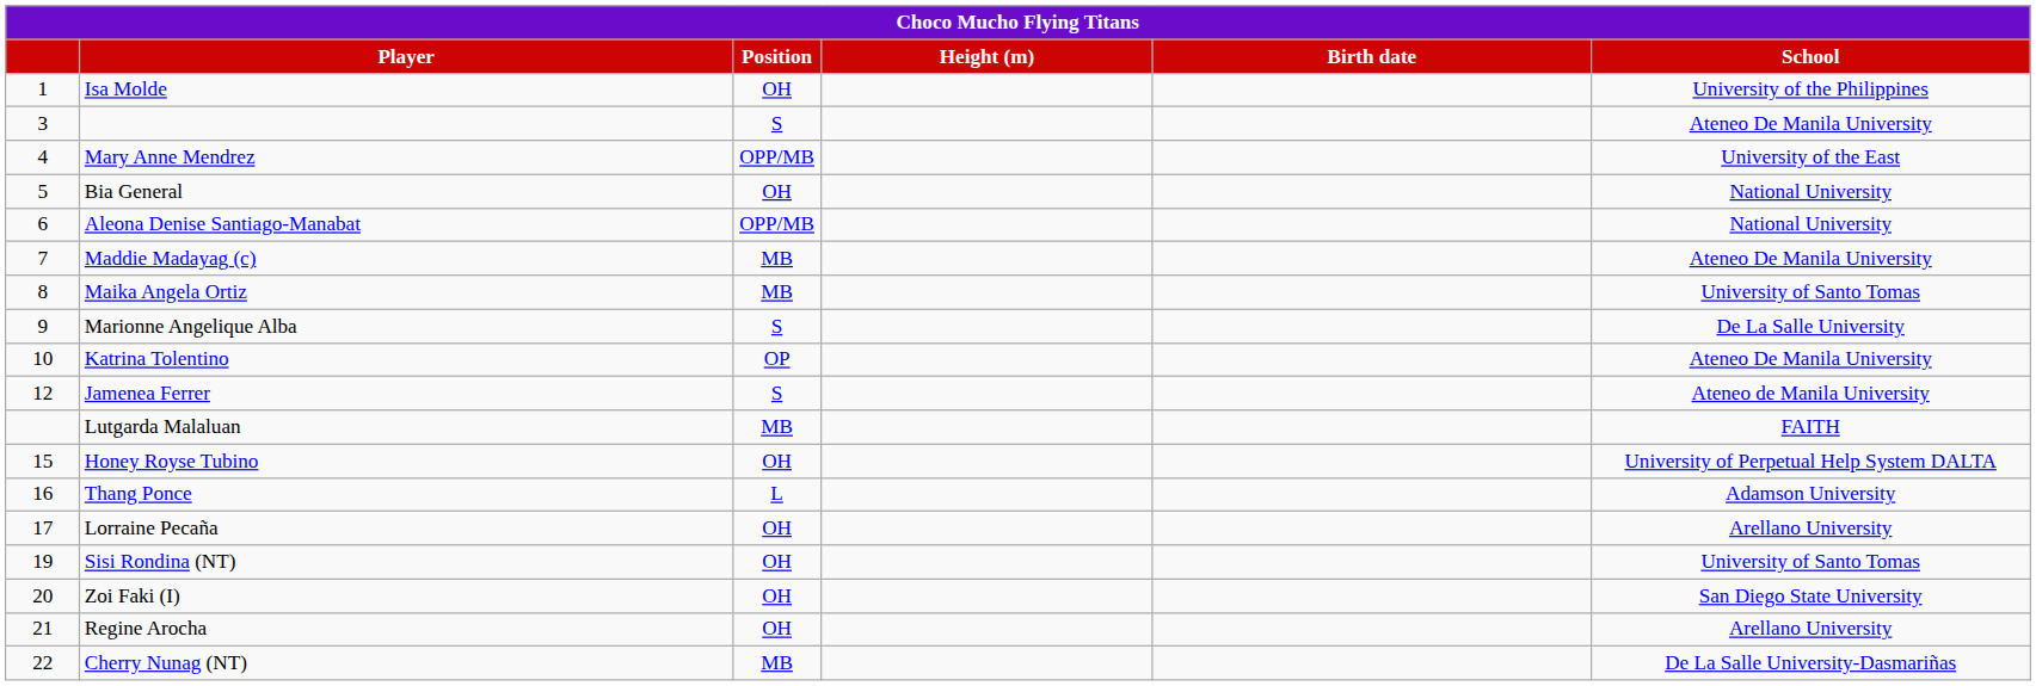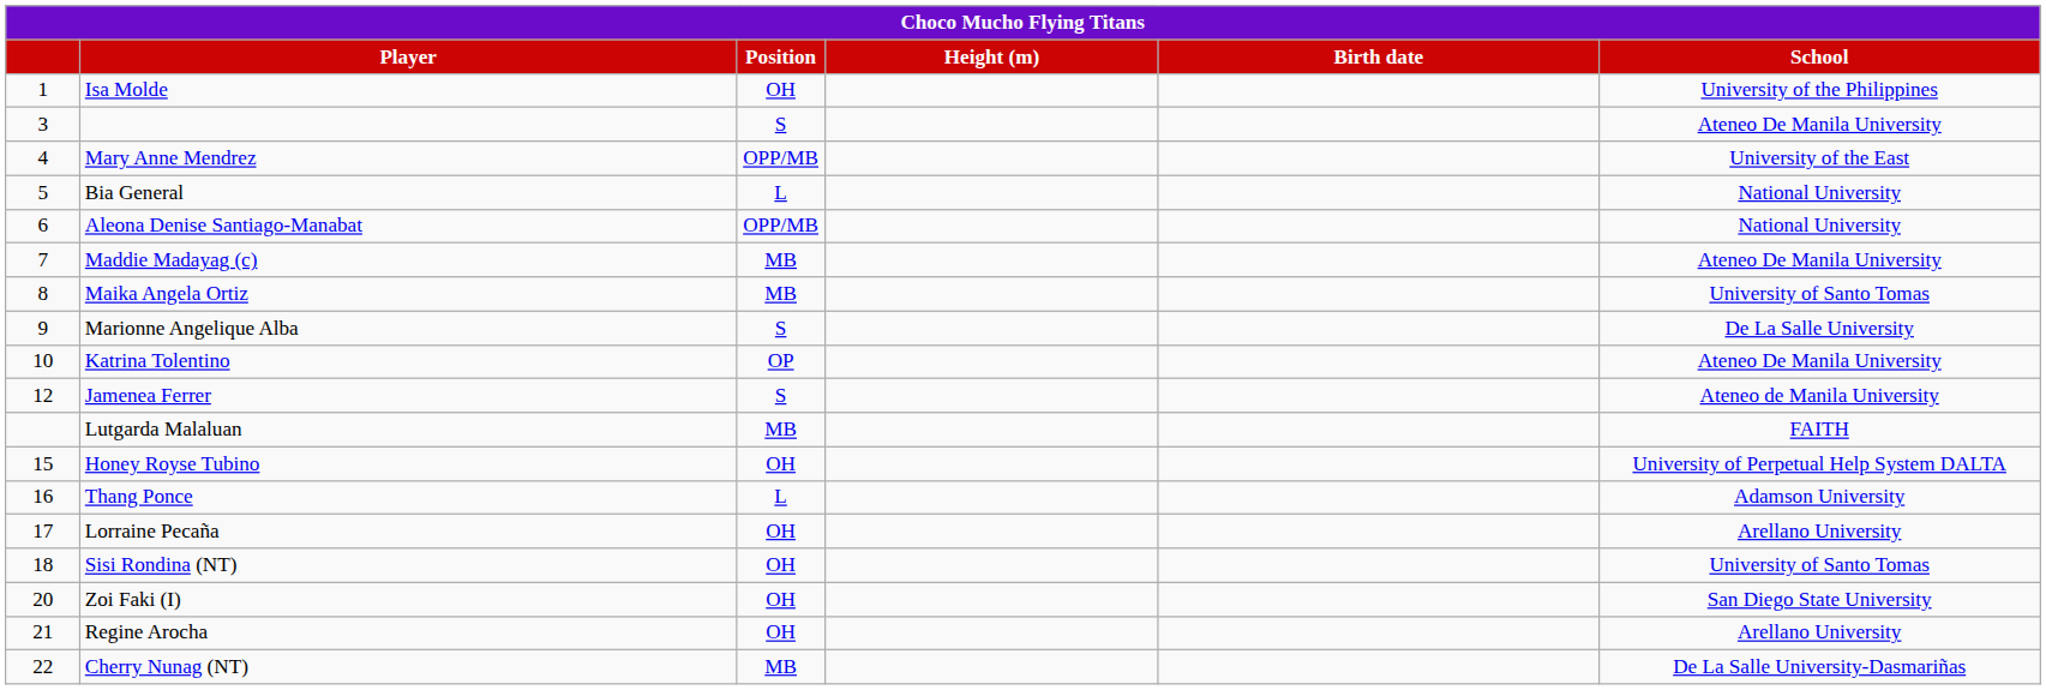 <table class="wikitable sortable" style="text-align:center; width:90%; font-size:90%;">
 <tr>
 <th colspan="8" style= "background:#6B0CCA; color:white; text-align: center">Choco Mucho Flying Titans</th>
 </tr>
 <tr>
 <th style="width:3em; background:#CC0404; color:white;"></th>
 <th style="width:30em; background:#CC0404; color:white;">Player</th>
 <th style="width:3em; background:#CC0404; color:white;">Position</th>
 <th style="width:15em; background:#CC0404; color:white">Height (m)</th>
 <th style="width:20em; background:#CC0404; color:white;">Birth date</th>
 <th style="width:20em; background:#CC0404; color:white;">School</th>
 </tr>
 <tr>
 <td align=center>1</td>
 <td align=left> <a href='#'>Isa Molde</a></td>
 <td><a href='#'>OH</a></td>
 <td align=center></td>
 <td align=right></td>
 <td align=center><a href='#'>University of the Philippines</a></td>
 </tr>
 <tr>
 <td align=center>3</td>
 <td align=left> </td>
 <td><a href='#'>S</a></td>
 <td align=center></td>
 <td align=right></td>
 <td align=center><a href='#'>Ateneo De Manila University</a></td>
 </tr>
 <tr>
 <td align=center>4</td>
 <td align=left> <a href='#'>Mary Anne Mendrez</a></td>
 <td><a href='#'>OPP/MB</a></td>
 <td align=center></td>
 <td align=right></td>
 <td align=center><a href='#'>University of the East</a></td>
 </tr>
 <tr>
 <td align=center>5</td>
 <td align=left> Bia General</td>
-<td><a href='#'>OH</a></td>
+<td><a href='#'>L</a></td>
 <td align=center></td>
 <td align=right></td>
 <td align=center><a href='#'>National University</a></td>
 </tr>
 <tr>
 <td align=center>6</td>
 <td align=left> <a href='#'>Aleona Denise Santiago-Manabat</a></td>
 <td><a href='#'>OPP/MB</a></td>
 <td align=center></td>
 <td align=right></td>
 <td align=center><a href='#'>National University</a></td>
 </tr>
 <tr>
 <td align=center>7</td>
 <td align=left> <a href='#'>Maddie Madayag (c)</a></td>
 <td><a href='#'>MB</a></td>
 <td align=center></td>
 <td align=right></td>
 <td align=center><a href='#'>Ateneo De Manila University</a></td>
 </tr>
 <tr>
 <td align=center>8</td>
 <td align=left> <a href='#'>Maika Angela Ortiz</a></td>
 <td><a href='#'>MB</a></td>
 <td align=center></td>
 <td align=right></td>
 <td align=center><a href='#'>University of Santo Tomas</a></td>
 </tr>
 <tr>
 <td align=center>9</td>
 <td align=left> Marionne Angelique Alba</td>
 <td><a href='#'>S</a></td>
 <td align=center></td>
 <td align=right></td>
 <td align=center><a href='#'>De La Salle University</a></td>
 </tr>
 <tr>
 <td align=center>10</td>
 <td align=left>  <a href='#'>Katrina Tolentino</a></td>
 <td><a href='#'>OP</a></td>
 <td align=center></td>
 <td align=right></td>
 <td align=center><a href='#'>Ateneo De Manila University</a></td>
 </tr>
 <tr>
 <td align=center>12</td>
 <td align=left> <a href='#'>Jamenea Ferrer</a></td>
 <td><a href='#'>S</a></td>
 <td align=center></td>
 <td align=right></td>
 <td align=center><a href='#'>Ateneo de Manila University</a></td>
 </tr>
 <tr align=center>
 <td></td>
 <td align=left> Lutgarda Malaluan</td>
 <td><a href='#'>MB</a></td>
 <td></td>
 <td align=right></td>
 <td><a href='#'>FAITH</a></td>
 </tr>
 <tr>
 <td align=center>15</td>
 <td align=left> <a href='#'>Honey Royse Tubino</a></td>
 <td><a href='#'>OH</a></td>
 <td align=center></td>
 <td align=right></td>
 <td align=center><a href='#'>University of Perpetual Help System DALTA</a></td>
 </tr>
 <tr>
 <td align=center>16</td>
 <td align=left> <a href='#'>Thang Ponce</a></td>
 <td><a href='#'>L</a></td>
 <td align=center></td>
 <td align=right></td>
 <td align=center><a href='#'>Adamson University</a></td>
 </tr>
 <tr>
 <td align=center>17</td>
 <td align=left> Lorraine Pecaña</td>
 <td><a href='#'>OH</a></td>
 <td align=center></td>
 <td align=right></td>
 <td align=center><a href='#'>Arellano University</a></td>
 </tr>
 <tr>
-<td align=center>19</td>
+<td align=center>18</td>
 <td align=left> <a href='#'>Sisi Rondina</a> (NT)</td>
 <td><a href='#'>OH</a></td>
 <td align=center></td>
 <td align=right></td>
 <td align=center><a href='#'>University of Santo Tomas</a></td>
 </tr>
 <tr>
 <td align=center>20</td>
 <td align=left> Zoi Faki (I)</td>
 <td><a href='#'>OH</a></td>
 <td align=center></td>
 <td align=right></td>
 <td align=center><a href='#'>San Diego State University</a></td>
 </tr>
 <tr>
 <td align=center>21</td>
 <td align=left> Regine Arocha</td>
 <td><a href='#'>OH</a></td>
 <td align=center></td>
 <td align=right></td>
 <td align=center><a href='#'>Arellano University</a></td>
 </tr>
 <tr>
 <td align=center>22</td>
 <td align=left> <a href='#'>Cherry Nunag</a> (NT)</td>
 <td><a href='#'>MB</a></td>
 <td align=center></td>
 <td align=right></td>
 <td align=center><a href='#'>De La Salle University-Dasmariñas</a></td>
 </tr>
 </table>
